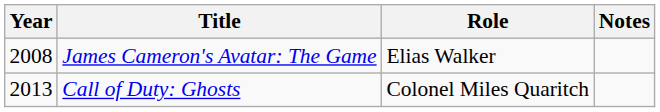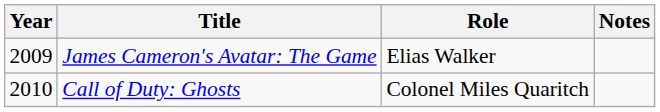 <table class="wikitable">
 <tr>
 <th>Year</th>
 <th>Title</th>
 <th>Role</th>
 <th>Notes</th>
 </tr>
 <tr>
-<td>2008</td>
+<td>2009</td>
 <td><em><a href='#'>James Cameron's Avatar: The Game</a></em></td>
 <td>Elias Walker</td>
 <td></td>
 </tr>
 <tr>
-<td>2013</td>
+<td>2010</td>
 <td><em><a href='#'>Call of Duty: Ghosts</a></em></td>
 <td>Colonel Miles Quaritch</td>
 <td></td>
 </tr>
 </table>
